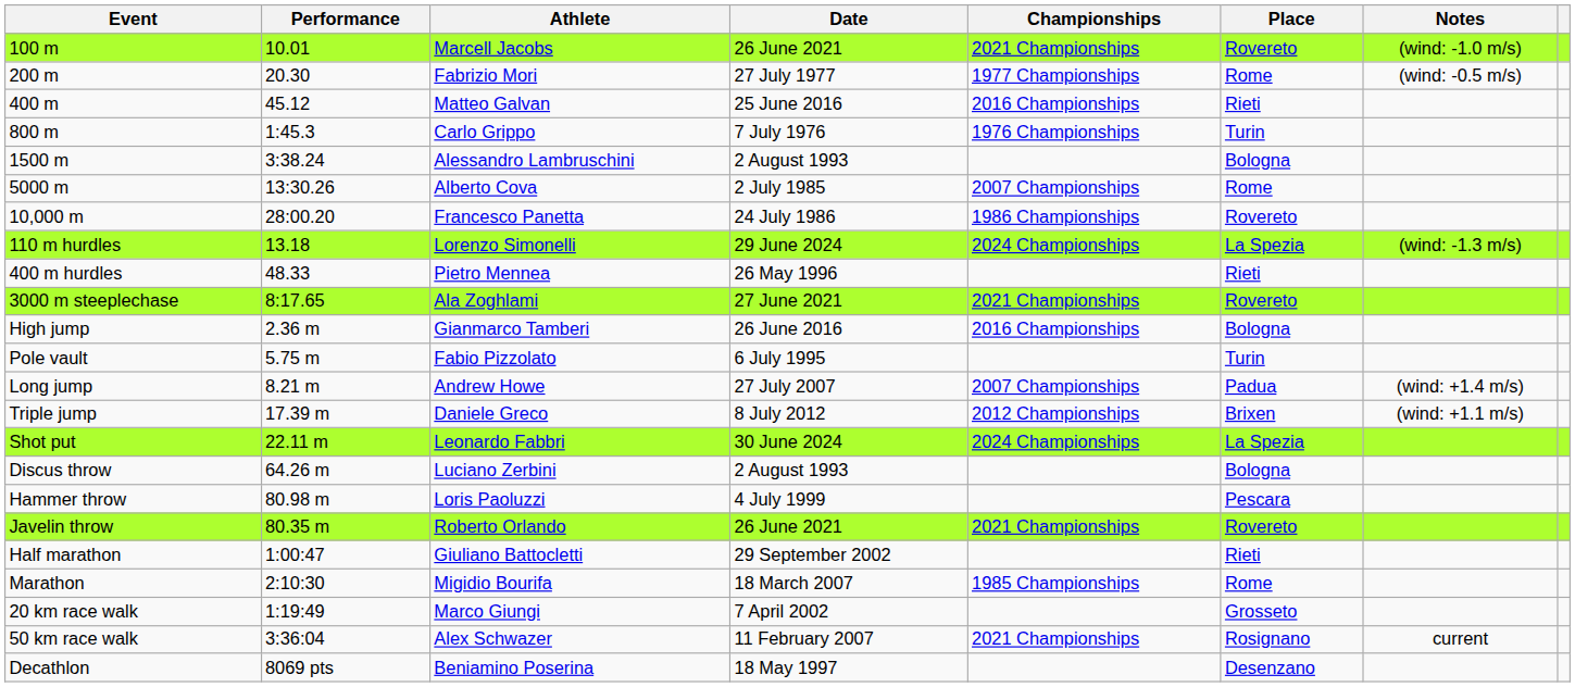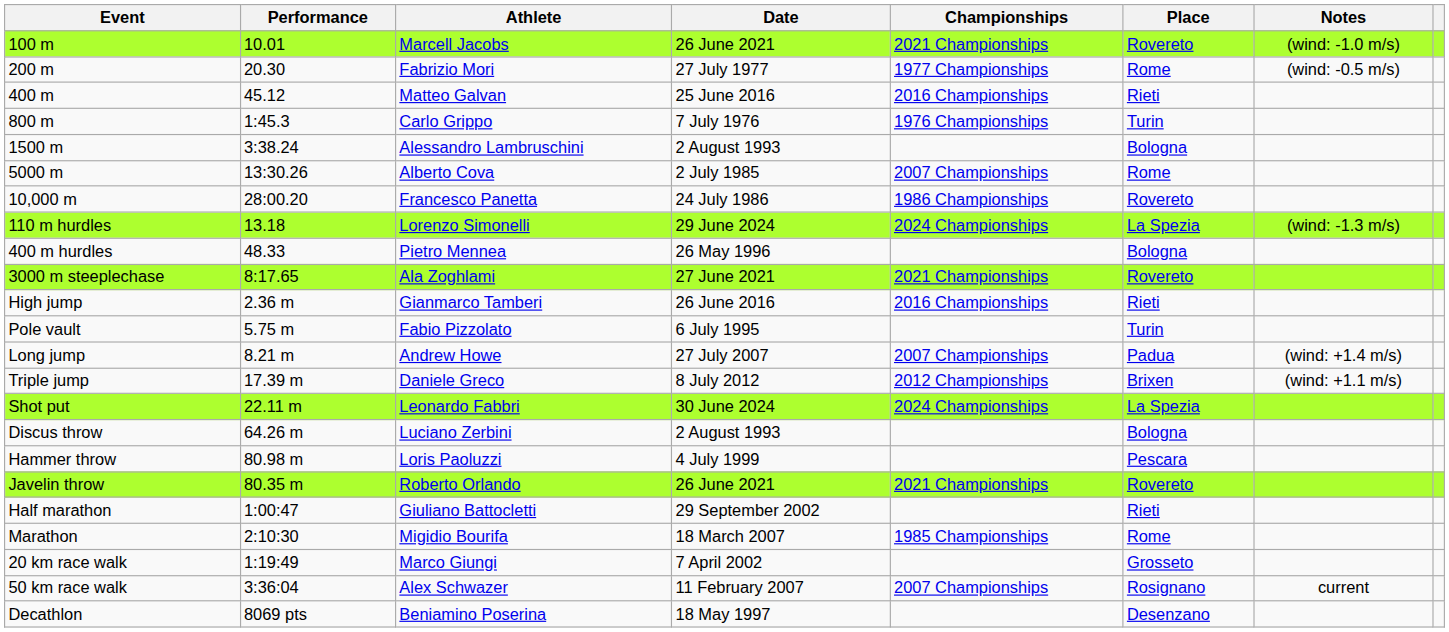 <table class="wikitable sortable" style="font-size:90%; width: 100%;">
 <tr>
 <th>Event</th>
 <th>Performance</th>
 <th>Athlete</th>
 <th>Date</th>
 <th>Championships</th>
 <th>Place</th>
 <th>Notes</th>
 <th></th>
 </tr>
 <tr bgcolor=GreenYellow>
 <td>100 m</td>
 <td>10.01</td>
 <td><a href='#'>Marcell Jacobs</a></td>
 <td>26 June 2021</td>
 <td><a href='#'>2021 Championships</a></td>
 <td><a href='#'>Rovereto</a></td>
 <td align=center>(wind: -1.0 m/s)</td>
 <td align=center></td>
 </tr>
 <tr>
 <td>200 m</td>
 <td>20.30</td>
 <td><a href='#'>Fabrizio Mori</a></td>
 <td>27 July 1977</td>
 <td><a href='#'>1977 Championships</a></td>
 <td><a href='#'>Rome</a></td>
 <td align=center>(wind: -0.5 m/s)</td>
 <td align=center></td>
 </tr>
 <tr>
 <td>400 m</td>
 <td>45.12</td>
 <td><a href='#'>Matteo Galvan</a></td>
 <td>25 June 2016</td>
 <td><a href='#'>2016 Championships</a></td>
 <td><a href='#'>Rieti</a></td>
 <td align=center></td>
 <td align=center></td>
 </tr>
 <tr>
 <td>800 m</td>
 <td>1:45.3</td>
 <td><a href='#'>Carlo Grippo</a></td>
 <td>7 July 1976</td>
 <td><a href='#'>1976 Championships</a></td>
 <td><a href='#'>Turin</a></td>
 <td align=center></td>
 <td align=center></td>
 </tr>
 <tr>
 <td>1500 m</td>
 <td>3:38.24</td>
 <td><a href='#'>Alessandro Lambruschini</a></td>
 <td>2 August 1993</td>
 <td></td>
 <td><a href='#'>Bologna</a></td>
 <td align=center></td>
 <td align=center></td>
 </tr>
 <tr>
 <td>5000 m</td>
 <td>13:30.26</td>
 <td><a href='#'>Alberto Cova</a></td>
 <td>2 July 1985</td>
 <td><a href='#'>2007 Championships</a></td>
 <td><a href='#'>Rome</a></td>
 <td align=center></td>
 <td align=center></td>
 </tr>
 <tr>
 <td>10,000 m</td>
 <td>28:00.20</td>
 <td><a href='#'>Francesco Panetta</a></td>
 <td>24 July 1986</td>
 <td><a href='#'>1986 Championships</a></td>
 <td><a href='#'>Rovereto</a></td>
 <td align=center></td>
 <td align=center></td>
 </tr>
 <tr bgcolor=GreenYellow>
 <td>110 m hurdles</td>
 <td>13.18</td>
 <td><a href='#'>Lorenzo Simonelli</a></td>
 <td>29 June 2024</td>
 <td><a href='#'>2024 Championships</a></td>
 <td><a href='#'>La Spezia</a></td>
 <td align=center>(wind: -1.3 m/s)</td>
 <td align=center></td>
 </tr>
 <tr>
 <td>400 m hurdles</td>
 <td>48.33</td>
 <td><a href='#'>Pietro Mennea</a></td>
 <td>26 May 1996</td>
 <td></td>
-<td><a href='#'>Rieti</a></td>
+<td><a href='#'>Bologna</a></td>
 <td align=center></td>
 <td align=center></td>
 </tr>
 <tr bgcolor=GreenYellow>
 <td>3000 m steeplechase</td>
 <td>8:17.65</td>
 <td><a href='#'>Ala Zoghlami</a></td>
 <td>27 June 2021</td>
 <td><a href='#'>2021 Championships</a></td>
 <td><a href='#'>Rovereto</a></td>
 <td align=center></td>
 <td align=center></td>
 </tr>
 <tr>
 <td>High jump</td>
 <td>2.36 m</td>
 <td><a href='#'>Gianmarco Tamberi</a></td>
 <td>26 June 2016</td>
 <td><a href='#'>2016 Championships</a></td>
-<td><a href='#'>Bologna</a></td>
+<td><a href='#'>Rieti</a></td>
 <td align=center></td>
 <td align=center></td>
 </tr>
 <tr>
 <td>Pole vault</td>
 <td>5.75 m</td>
 <td><a href='#'>Fabio Pizzolato</a></td>
 <td>6 July 1995</td>
 <td></td>
 <td><a href='#'>Turin</a></td>
 <td align=center></td>
 <td align=center></td>
 </tr>
 <tr>
 <td>Long jump</td>
 <td>8.21 m</td>
 <td><a href='#'>Andrew Howe</a></td>
 <td>27 July 2007</td>
 <td><a href='#'>2007 Championships</a></td>
 <td><a href='#'>Padua</a></td>
 <td align=center>(wind: +1.4 m/s)</td>
 <td align=center></td>
 </tr>
 <tr>
 <td>Triple jump</td>
 <td>17.39 m</td>
 <td><a href='#'>Daniele Greco</a></td>
 <td>8 July 2012</td>
 <td><a href='#'>2012 Championships</a></td>
 <td><a href='#'>Brixen</a></td>
 <td align=center>(wind: +1.1 m/s)</td>
 <td align=center></td>
 </tr>
 <tr bgcolor=GreenYellow>
 <td>Shot put</td>
 <td>22.11 m</td>
 <td><a href='#'>Leonardo Fabbri</a></td>
 <td>30 June 2024</td>
 <td><a href='#'>2024 Championships</a></td>
 <td><a href='#'>La Spezia</a></td>
 <td align=center></td>
 <td align=center></td>
 </tr>
 <tr>
 <td>Discus throw</td>
 <td>64.26 m</td>
 <td><a href='#'>Luciano Zerbini</a></td>
 <td>2 August 1993</td>
 <td></td>
 <td><a href='#'>Bologna</a></td>
 <td align=center></td>
 <td align=center></td>
 </tr>
 <tr>
 <td>Hammer throw</td>
 <td>80.98 m</td>
 <td><a href='#'>Loris Paoluzzi</a></td>
 <td>4 July 1999</td>
 <td></td>
 <td><a href='#'>Pescara</a></td>
 <td align=center></td>
 <td align=center></td>
 </tr>
 <tr bgcolor=GreenYellow>
 <td>Javelin throw</td>
 <td>80.35 m</td>
 <td><a href='#'>Roberto Orlando</a></td>
 <td>26 June 2021</td>
 <td><a href='#'>2021 Championships</a></td>
 <td><a href='#'>Rovereto</a></td>
 <td align=center></td>
 <td align=center></td>
 </tr>
 <tr>
 <td>Half marathon</td>
 <td>1:00:47</td>
 <td><a href='#'>Giuliano Battocletti</a></td>
 <td>29 September 2002</td>
 <td></td>
 <td><a href='#'>Rieti</a></td>
 <td align=center></td>
 <td align=center></td>
 </tr>
 <tr>
 <td>Marathon</td>
 <td>2:10:30</td>
 <td><a href='#'>Migidio Bourifa</a></td>
 <td>18 March 2007</td>
 <td><a href='#'>1985 Championships</a></td>
 <td><a href='#'>Rome</a></td>
 <td align=center></td>
 <td align=center></td>
 </tr>
 <tr>
 <td>20 km race walk</td>
 <td>1:19:49</td>
 <td><a href='#'>Marco Giungi</a></td>
 <td>7 April 2002</td>
 <td></td>
 <td><a href='#'>Grosseto</a></td>
 <td align=center></td>
 <td align=center></td>
 </tr>
 <tr>
 <td>50 km race walk</td>
 <td>3:36:04</td>
 <td><a href='#'>Alex Schwazer</a></td>
 <td>11 February 2007</td>
-<td><a href='#'>2021 Championships</a></td>
+<td><a href='#'>2007 Championships</a></td>
 <td><a href='#'>Rosignano</a></td>
 <td align=center>current </td>
 <td align=center></td>
 </tr>
 <tr>
 <td>Decathlon</td>
 <td>8069 pts</td>
 <td><a href='#'>Beniamino Poserina</a></td>
 <td>18 May 1997</td>
 <td></td>
 <td><a href='#'>Desenzano</a></td>
 <td align=center></td>
 <td align=center></td>
 </tr>
 </table>
